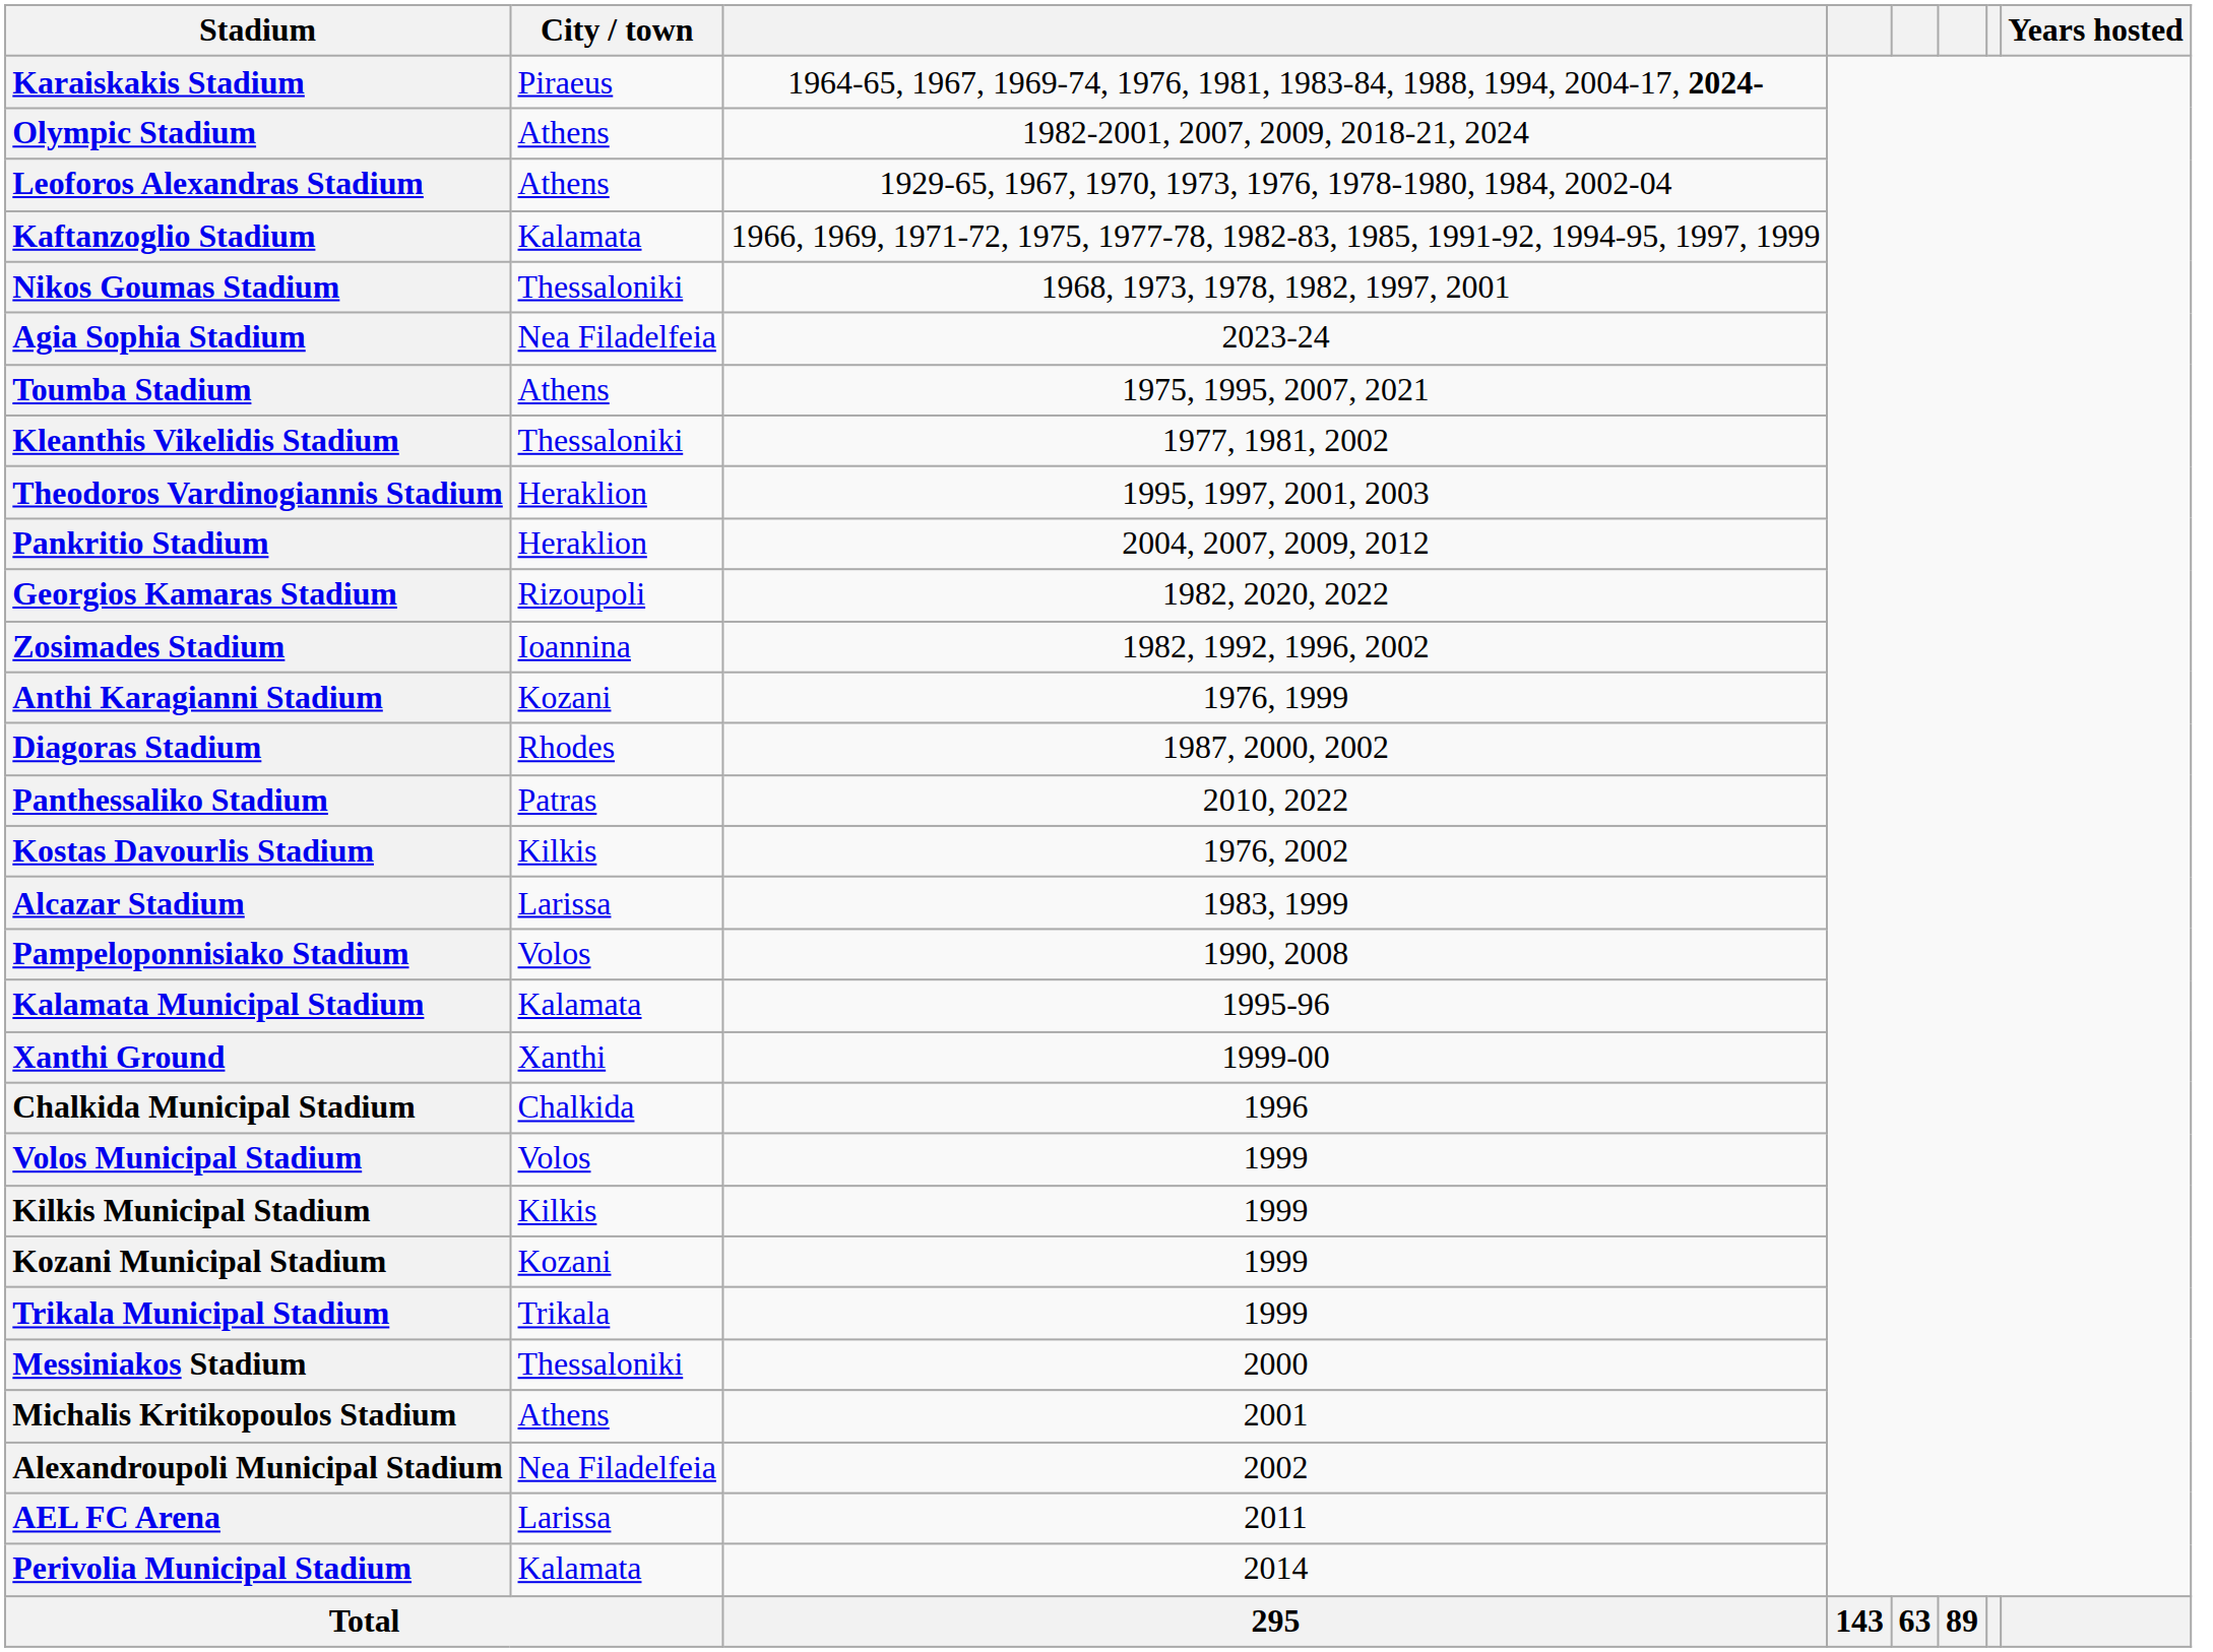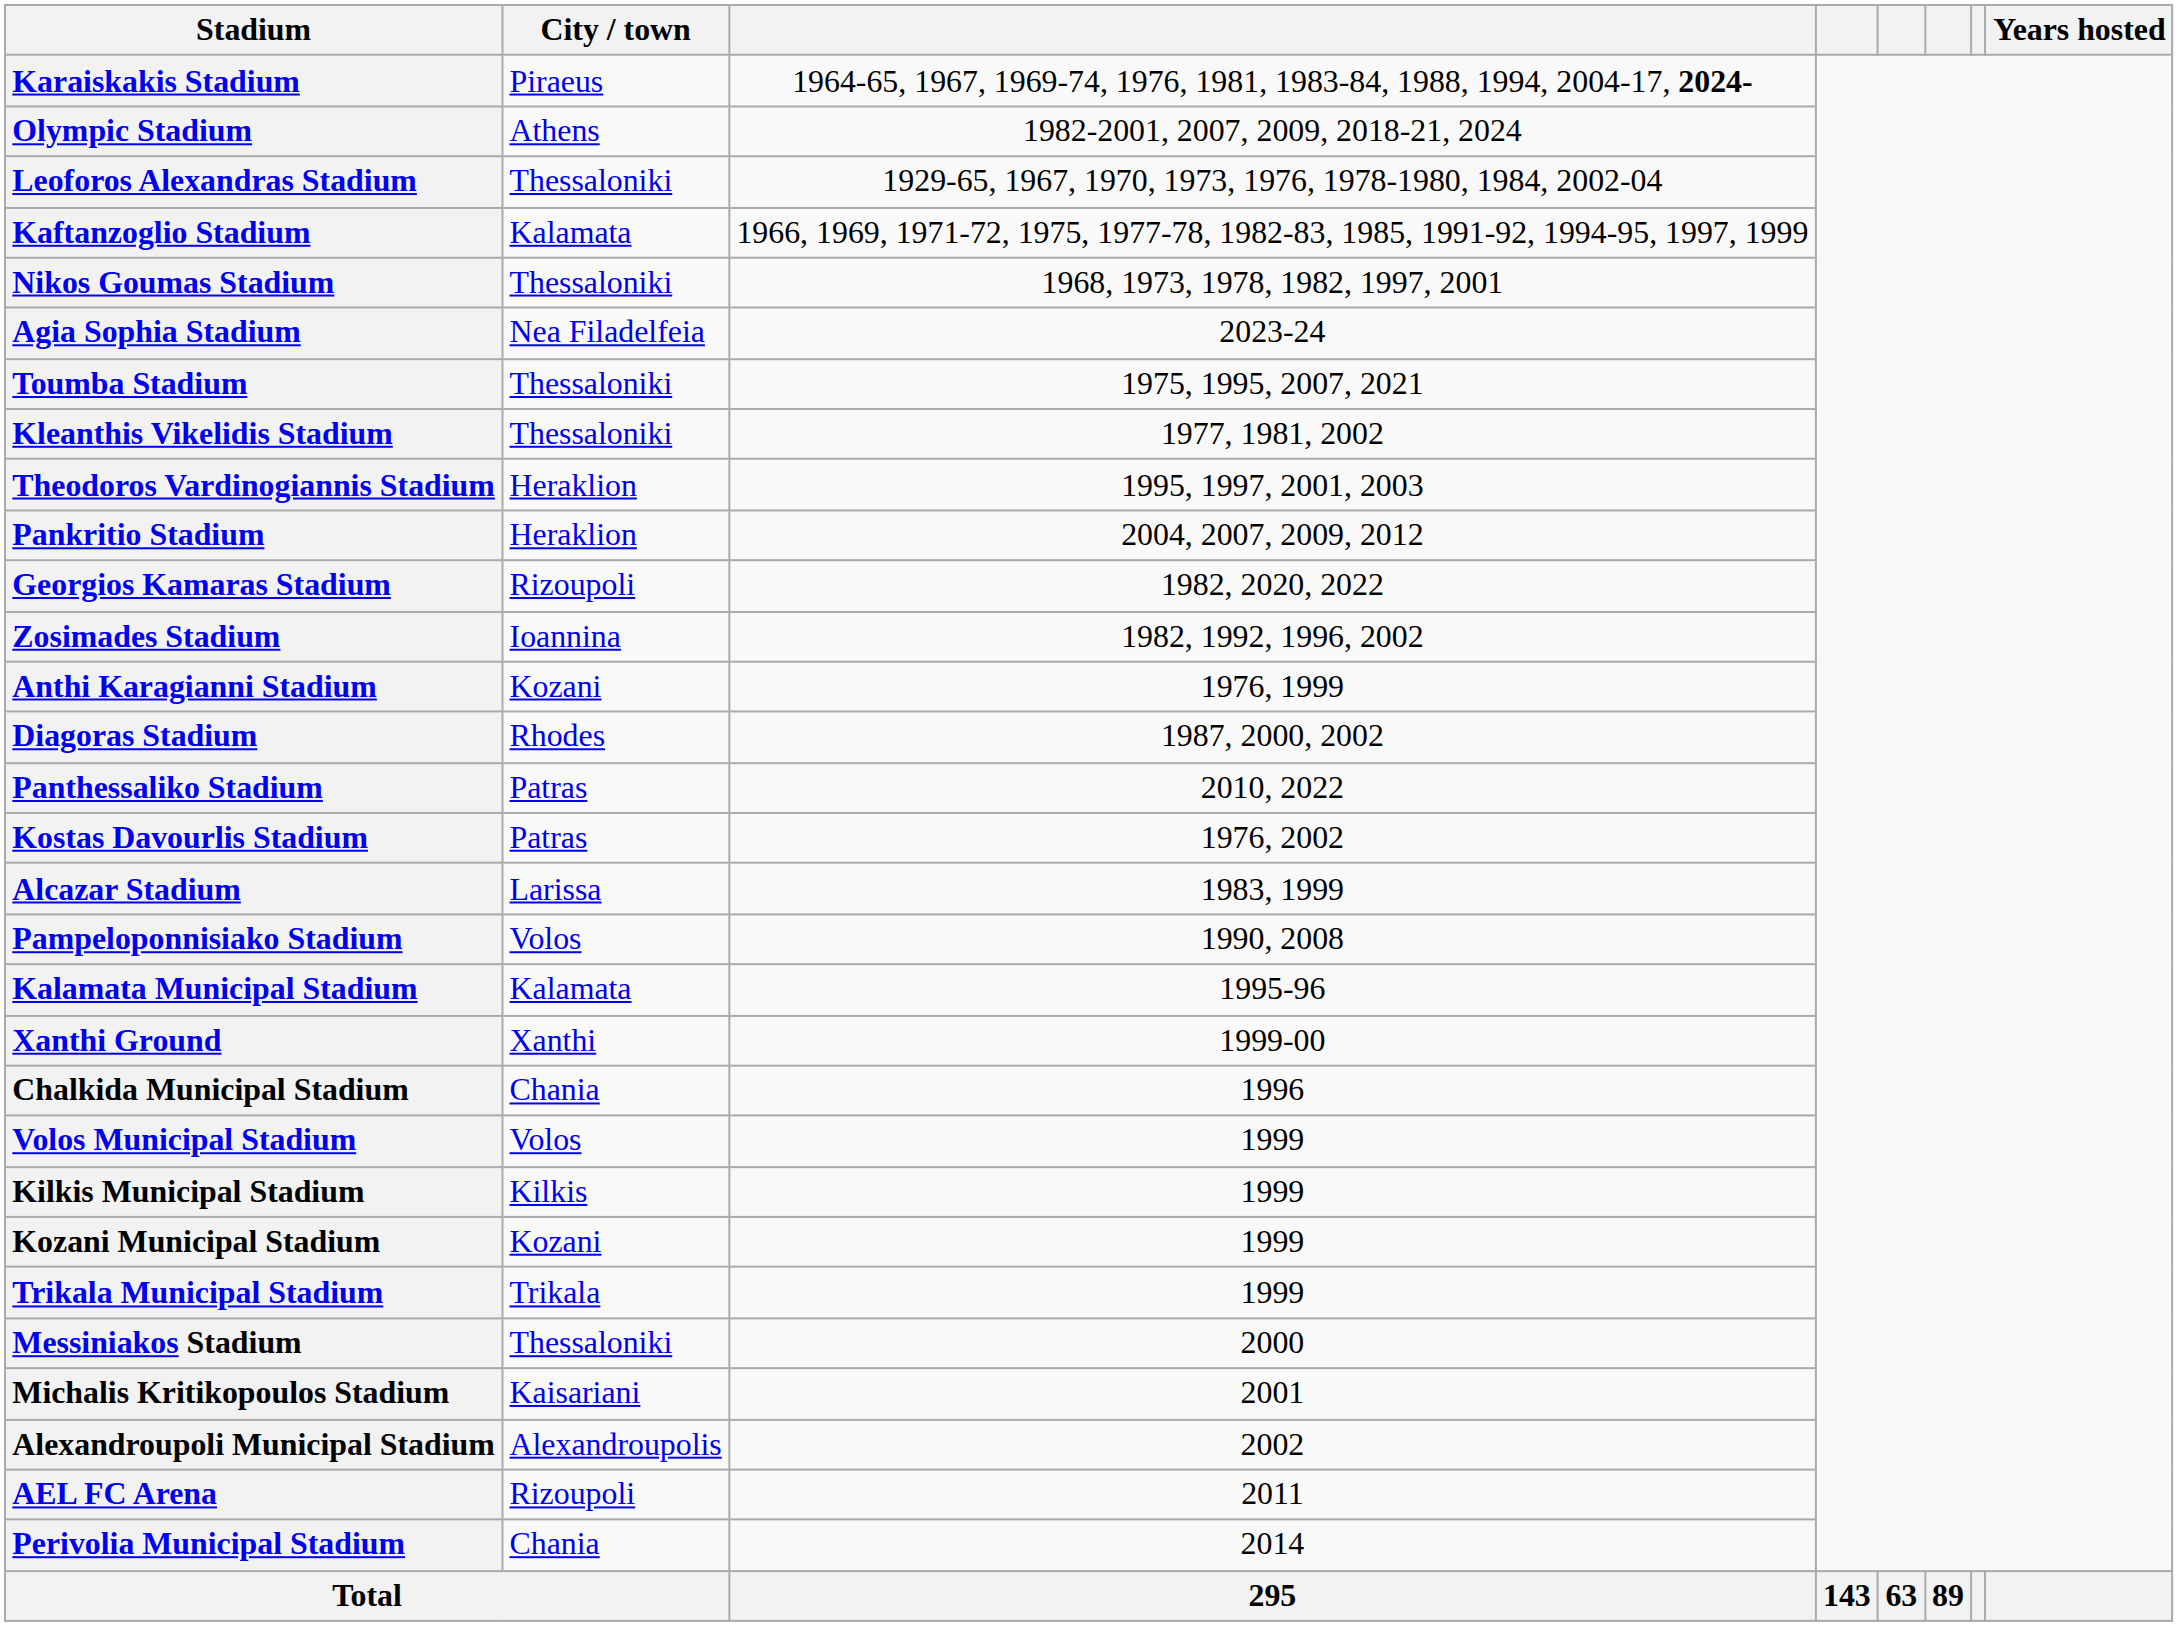 <table class="wikitable sortable plainrowheaders" cellpadding="3" style="text-align: center;">
 <tr>
 <th scope="col">Stadium</th>
 <th scope="col">City / town</th>
 <th></th>
 <th></th>
 <th></th>
 <th></th>
 <th></th>
 <th scope="col">Years hosted</th>
 </tr>
 <tr>
 <th scope="row" style="text-align: left;"><strong><a href='#'>Karaiskakis Stadium</a></strong></th>
 <td style="text-align: left;"><a href='#'>Piraeus</a><br></td>
 <td>1964-65, 1967, 1969-74, 1976, 1981, 1983-84, 1988, 1994, 2004-17, <strong>2024-</strong></td>
 </tr>
 <tr>
 <th scope="row" style="text-align: left;"><a href='#'>Olympic Stadium</a></th>
 <td style="text-align: left;"><a href='#'>Athens</a><br></td>
 <td>1982-2001, 2007, 2009, 2018-21, 2024</td>
 </tr>
 <tr>
 <th scope="row" style="text-align: left;"><a href='#'>Leoforos Alexandras Stadium</a></th>
-<td style="text-align: left;"><a href='#'>Athens</a><br></td>
+<td style="text-align: left;"><a href='#'>Thessaloniki</a><br></td>
 <td>1929-65, 1967, 1970, 1973, 1976, 1978-1980, 1984, 2002-04</td>
 </tr>
 <tr>
 <th scope="row" style="text-align: left;"><a href='#'>Kaftanzoglio Stadium</a></th>
 <td style="text-align: left;"><a href='#'>Kalamata</a><br></td>
 <td>1966, 1969, 1971-72, 1975, 1977-78, 1982-83, 1985, 1991-92, 1994-95, 1997, 1999</td>
 </tr>
 <tr>
 <th scope="row" style="text-align: left;"><a href='#'>Nikos Goumas Stadium</a></th>
 <td style="text-align: left;"><a href='#'>Thessaloniki</a><br></td>
 <td>1968, 1973, 1978, 1982, 1997, 2001</td>
 </tr>
 <tr>
 <th scope="row" style="text-align: left;"><a href='#'>Agia Sophia Stadium</a></th>
 <td style="text-align: left;"><a href='#'>Nea Filadelfeia</a><br></td>
 <td>2023-24</td>
 </tr>
 <tr>
 <th scope="row" style="text-align: left;"><a href='#'>Toumba Stadium</a></th>
-<td style="text-align: left;"><a href='#'>Athens</a><br></td>
+<td style="text-align: left;"><a href='#'>Thessaloniki</a><br></td>
 <td>1975, 1995, 2007, 2021</td>
 </tr>
 <tr>
 <th scope="row" style="text-align: left;"><a href='#'>Kleanthis Vikelidis Stadium</a></th>
 <td style="text-align: left;"><a href='#'>Thessaloniki</a><br></td>
 <td>1977, 1981, 2002</td>
 </tr>
 <tr>
 <th scope="row" style="text-align: left;"><a href='#'>Theodoros Vardinogiannis Stadium</a></th>
 <td style="text-align: left;"><a href='#'>Heraklion</a><br></td>
 <td>1995, 1997, 2001, 2003</td>
 </tr>
 <tr>
 <th scope="row" style="text-align: left;"><a href='#'>Pankritio Stadium</a></th>
 <td style="text-align: left;"><a href='#'>Heraklion</a><br></td>
 <td>2004, 2007, 2009, 2012</td>
 </tr>
 <tr>
 <th scope="row" style="text-align: left;"><a href='#'>Georgios Kamaras Stadium</a></th>
 <td style="text-align: left;"><a href='#'>Rizoupoli</a><br></td>
 <td>1982, 2020, 2022</td>
 </tr>
 <tr>
 <th scope="row" style="text-align: left;"><a href='#'>Zosimades Stadium</a></th>
 <td style="text-align: left;"><a href='#'>Ioannina</a><br></td>
 <td>1982, 1992, 1996, 2002</td>
 </tr>
 <tr>
 <th scope="row" style="text-align: left;"><a href='#'>Anthi Karagianni Stadium</a></th>
 <td style="text-align: left;"><a href='#'>Kozani</a><br></td>
 <td>1976, 1999</td>
 </tr>
 <tr>
 <th scope="row" style="text-align: left;"><a href='#'>Diagoras Stadium</a></th>
 <td style="text-align: left;"><a href='#'>Rhodes</a><br></td>
 <td>1987, 2000, 2002</td>
 </tr>
 <tr>
 <th scope="row" style="text-align: left;"><a href='#'>Panthessaliko Stadium</a></th>
 <td style="text-align: left;"><a href='#'>Patras</a><br></td>
 <td>2010, 2022</td>
 </tr>
 <tr>
 <th scope="row" style="text-align: left;"><a href='#'>Kostas Davourlis Stadium</a></th>
-<td style="text-align: left;"><a href='#'>Kilkis</a><br></td>
+<td style="text-align: left;"><a href='#'>Patras</a><br></td>
 <td>1976, 2002</td>
 </tr>
 <tr>
 <th scope="row" style="text-align: left;"><a href='#'>Alcazar Stadium</a></th>
 <td style="text-align: left;"><a href='#'>Larissa</a><br></td>
 <td>1983, 1999</td>
 </tr>
 <tr>
 <th scope="row" style="text-align: left;"><a href='#'>Pampeloponnisiako Stadium</a></th>
 <td style="text-align: left;"><a href='#'>Volos</a><br></td>
 <td>1990, 2008</td>
 </tr>
 <tr>
 <th scope="row" style="text-align: left;"><a href='#'>Kalamata Municipal Stadium</a></th>
 <td style="text-align: left;"><a href='#'>Kalamata</a><br></td>
 <td>1995-96</td>
 </tr>
 <tr>
 <th scope="row" style="text-align: left;"><a href='#'>Xanthi Ground</a></th>
 <td style="text-align: left;"><a href='#'>Xanthi</a><br></td>
 <td>1999-00</td>
 </tr>
 <tr>
 <th scope="row" style="text-align: left;">Chalkida Municipal Stadium</th>
-<td style="text-align: left;"><a href='#'>Chalkida</a><br></td>
+<td style="text-align: left;"><a href='#'>Chania</a><br></td>
 <td>1996</td>
 </tr>
 <tr>
 <th scope="row" style="text-align: left;"><a href='#'>Volos Municipal Stadium</a></th>
 <td style="text-align: left;"><a href='#'>Volos</a><br></td>
 <td>1999</td>
 </tr>
 <tr>
 <th scope="row" style="text-align: left;">Kilkis Municipal Stadium</th>
 <td style="text-align: left;"><a href='#'>Kilkis</a><br></td>
 <td>1999</td>
 </tr>
 <tr>
 <th scope="row" style="text-align: left;">Kozani Municipal Stadium</th>
 <td style="text-align: left;"><a href='#'>Kozani</a><br></td>
 <td>1999</td>
 </tr>
 <tr>
 <th scope="row" style="text-align: left;"><a href='#'>Trikala Municipal Stadium</a></th>
 <td style="text-align: left;"><a href='#'>Trikala</a><br></td>
 <td>1999</td>
 </tr>
 <tr>
 <th scope="row" style="text-align: left;"><a href='#'>Messiniakos</a> Stadium</th>
 <td style="text-align: left;"><a href='#'>Thessaloniki</a><br></td>
 <td>2000</td>
 </tr>
 <tr>
 <th scope="row" style="text-align: left;">Michalis Kritikopoulos Stadium</th>
-<td style="text-align: left;"><a href='#'>Athens</a><br></td>
+<td style="text-align: left;"><a href='#'>Kaisariani</a><br></td>
 <td>2001</td>
 </tr>
 <tr>
 <th scope="row" style="text-align: left;">Alexandroupoli Municipal Stadium</th>
-<td style="text-align: left;"><a href='#'>Nea Filadelfeia</a><br></td>
+<td style="text-align: left;"><a href='#'>Alexandroupolis</a><br></td>
 <td>2002</td>
 </tr>
 <tr>
 <th scope="row" style="text-align: left;"><a href='#'>AEL FC Arena</a></th>
-<td style="text-align: left;"><a href='#'>Larissa</a><br></td>
+<td style="text-align: left;"><a href='#'>Rizoupoli</a><br></td>
 <td>2011</td>
 </tr>
 <tr>
 <th scope="row" style="text-align: left;"><a href='#'>Perivolia Municipal Stadium</a></th>
-<td style="text-align: left;"><a href='#'>Kalamata</a><br></td>
+<td style="text-align: left;"><a href='#'>Chania</a><br></td>
 <td>2014</td>
 </tr>
 <tr>
 <th colspan=2>Total</th>
 <th>295</th>
 <th>143</th>
 <th>63</th>
 <th>89</th>
 <th></th>
 <th></th>
 </tr>
 </table>
